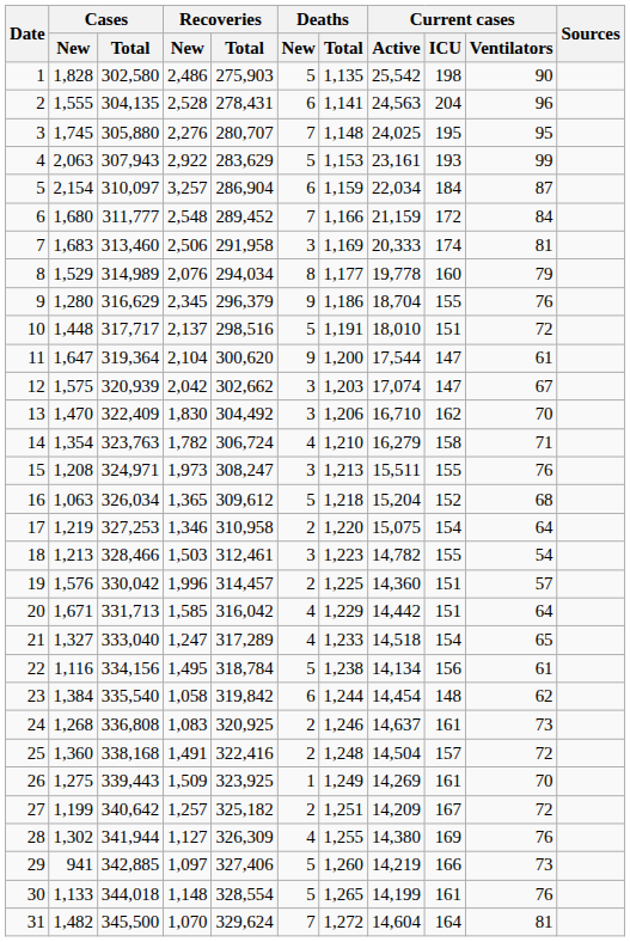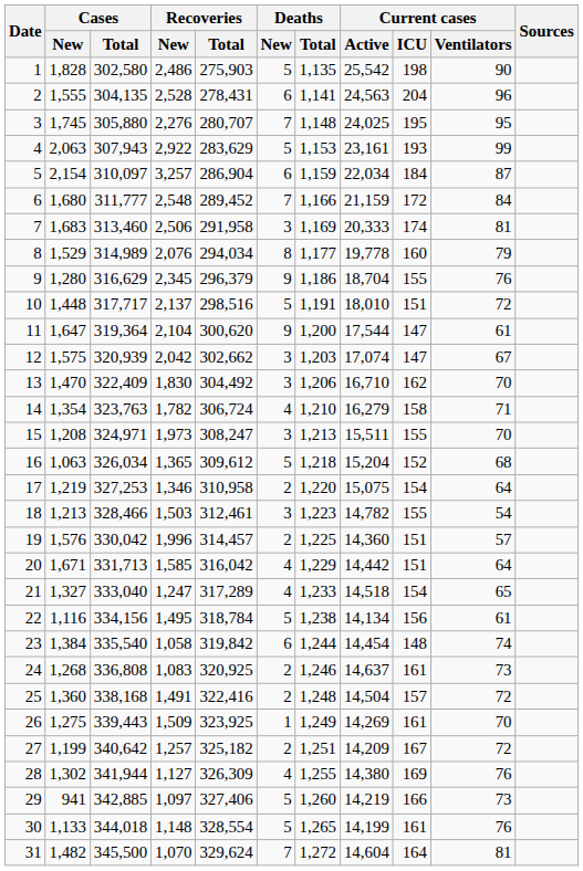 <table class="wikitable sortable mw-collapsible mw-collapsed sticky-header-multi sort-under" style="text-align:right;">
 <tr>
 <th rowspan=2>Date</th>
 <th colspan=2>Cases</th>
 <th colspan=2>Recoveries</th>
 <th colspan=2>Deaths</th>
 <th colspan=3>Current cases</th>
 <th rowspan=2 class="unsortable">Sources</th>
 </tr>
 <tr>
 <th>New</th>
 <th>Total</th>
 <th>New</th>
 <th>Total</th>
 <th>New</th>
 <th>Total</th>
 <th>Active</th>
 <th>ICU</th>
 <th>Ventilators</th>
 </tr>
 <tr>
 <td>1</td>
 <td>1,828</td>
 <td>302,580</td>
 <td>2,486</td>
 <td>275,903</td>
 <td>5</td>
 <td>1,135</td>
 <td>25,542</td>
 <td>198</td>
 <td>90</td>
 <td></td>
 </tr>
 <tr>
 <td>2</td>
 <td>1,555</td>
 <td>304,135</td>
 <td>2,528</td>
 <td>278,431</td>
 <td>6</td>
 <td>1,141</td>
 <td>24,563</td>
 <td>204</td>
 <td>96</td>
 <td></td>
 </tr>
 <tr>
 <td>3</td>
 <td>1,745</td>
 <td>305,880</td>
 <td>2,276</td>
 <td>280,707</td>
 <td>7</td>
 <td>1,148</td>
 <td>24,025</td>
 <td>195</td>
 <td>95</td>
 <td></td>
 </tr>
 <tr>
 <td>4</td>
 <td>2,063</td>
 <td>307,943</td>
 <td>2,922</td>
 <td>283,629</td>
 <td>5</td>
 <td>1,153</td>
 <td>23,161</td>
 <td>193</td>
 <td>99</td>
 <td></td>
 </tr>
 <tr>
 <td>5</td>
 <td>2,154</td>
 <td>310,097</td>
 <td>3,257</td>
 <td>286,904</td>
 <td>6</td>
 <td>1,159</td>
 <td>22,034</td>
 <td>184</td>
 <td>87</td>
 <td></td>
 </tr>
 <tr>
 <td>6</td>
 <td>1,680</td>
 <td>311,777</td>
 <td>2,548</td>
 <td>289,452</td>
 <td>7</td>
 <td>1,166</td>
 <td>21,159</td>
 <td>172</td>
 <td>84</td>
 <td></td>
 </tr>
 <tr>
 <td>7</td>
 <td>1,683</td>
 <td>313,460</td>
 <td>2,506</td>
 <td>291,958</td>
 <td>3</td>
 <td>1,169</td>
 <td>20,333</td>
 <td>174</td>
 <td>81</td>
 <td></td>
 </tr>
 <tr>
 <td>8</td>
 <td>1,529</td>
 <td>314,989</td>
 <td>2,076</td>
 <td>294,034</td>
 <td>8</td>
 <td>1,177</td>
 <td>19,778</td>
 <td>160</td>
 <td>79</td>
 <td></td>
 </tr>
 <tr>
 <td>9</td>
 <td>1,280</td>
 <td>316,629</td>
 <td>2,345</td>
 <td>296,379</td>
 <td>9</td>
 <td>1,186</td>
 <td>18,704</td>
 <td>155</td>
 <td>76</td>
 <td></td>
 </tr>
 <tr>
 <td>10</td>
 <td>1,448</td>
 <td>317,717</td>
 <td>2,137</td>
 <td>298,516</td>
 <td>5</td>
 <td>1,191</td>
 <td>18,010</td>
 <td>151</td>
 <td>72</td>
 <td></td>
 </tr>
 <tr>
 <td>11</td>
 <td>1,647</td>
 <td>319,364</td>
 <td>2,104</td>
 <td>300,620</td>
 <td>9</td>
 <td>1,200</td>
 <td>17,544</td>
 <td>147</td>
 <td>61</td>
 <td></td>
 </tr>
 <tr>
 <td>12</td>
 <td>1,575</td>
 <td>320,939</td>
 <td>2,042</td>
 <td>302,662</td>
 <td>3</td>
 <td>1,203</td>
 <td>17,074</td>
 <td>147</td>
 <td>67</td>
 <td></td>
 </tr>
 <tr>
 <td>13</td>
 <td>1,470</td>
 <td>322,409</td>
 <td>1,830</td>
 <td>304,492</td>
 <td>3</td>
 <td>1,206</td>
 <td>16,710</td>
 <td>162</td>
 <td>70</td>
 <td></td>
 </tr>
 <tr>
 <td>14</td>
 <td>1,354</td>
 <td>323,763</td>
 <td>1,782</td>
 <td>306,724</td>
 <td>4</td>
 <td>1,210</td>
 <td>16,279</td>
 <td>158</td>
 <td>71</td>
 <td></td>
 </tr>
 <tr>
 <td>15</td>
 <td>1,208</td>
 <td>324,971</td>
 <td>1,973</td>
 <td>308,247</td>
 <td>3</td>
 <td>1,213</td>
 <td>15,511</td>
 <td>155</td>
-<td>76</td>
+<td>70</td>
 <td></td>
 </tr>
 <tr>
 <td>16</td>
 <td>1,063</td>
 <td>326,034</td>
 <td>1,365</td>
 <td>309,612</td>
 <td>5</td>
 <td>1,218</td>
 <td>15,204</td>
 <td>152</td>
 <td>68</td>
 <td></td>
 </tr>
 <tr>
 <td>17</td>
 <td>1,219</td>
 <td>327,253</td>
 <td>1,346</td>
 <td>310,958</td>
 <td>2</td>
 <td>1,220</td>
 <td>15,075</td>
 <td>154</td>
 <td>64</td>
 <td></td>
 </tr>
 <tr>
 <td>18</td>
 <td>1,213</td>
 <td>328,466</td>
 <td>1,503</td>
 <td>312,461</td>
 <td>3</td>
 <td>1,223</td>
 <td>14,782</td>
 <td>155</td>
 <td>54</td>
 <td></td>
 </tr>
 <tr>
 <td>19</td>
 <td>1,576</td>
 <td>330,042</td>
 <td>1,996</td>
 <td>314,457</td>
 <td>2</td>
 <td>1,225</td>
 <td>14,360</td>
 <td>151</td>
 <td>57</td>
 <td></td>
 </tr>
 <tr>
 <td>20</td>
 <td>1,671</td>
 <td>331,713</td>
 <td>1,585</td>
 <td>316,042</td>
 <td>4</td>
 <td>1,229</td>
 <td>14,442</td>
 <td>151</td>
 <td>64</td>
 <td></td>
 </tr>
 <tr>
 <td>21</td>
 <td>1,327</td>
 <td>333,040</td>
 <td>1,247</td>
 <td>317,289</td>
 <td>4</td>
 <td>1,233</td>
 <td>14,518</td>
 <td>154</td>
 <td>65</td>
 <td></td>
 </tr>
 <tr>
 <td>22</td>
 <td>1,116</td>
 <td>334,156</td>
 <td>1,495</td>
 <td>318,784</td>
 <td>5</td>
 <td>1,238</td>
 <td>14,134</td>
 <td>156</td>
 <td>61</td>
 <td></td>
 </tr>
 <tr>
 <td>23</td>
 <td>1,384</td>
 <td>335,540</td>
 <td>1,058</td>
 <td>319,842</td>
 <td>6</td>
 <td>1,244</td>
 <td>14,454</td>
 <td>148</td>
-<td>62</td>
+<td>74</td>
 <td></td>
 </tr>
 <tr>
 <td>24</td>
 <td>1,268</td>
 <td>336,808</td>
 <td>1,083</td>
 <td>320,925</td>
 <td>2</td>
 <td>1,246</td>
 <td>14,637</td>
 <td>161</td>
 <td>73</td>
 <td></td>
 </tr>
 <tr>
 <td>25</td>
 <td>1,360</td>
 <td>338,168</td>
 <td>1,491</td>
 <td>322,416</td>
 <td>2</td>
 <td>1,248</td>
 <td>14,504</td>
 <td>157</td>
 <td>72</td>
 <td></td>
 </tr>
 <tr>
 <td>26</td>
 <td>1,275</td>
 <td>339,443</td>
 <td>1,509</td>
 <td>323,925</td>
 <td>1</td>
 <td>1,249</td>
 <td>14,269</td>
 <td>161</td>
 <td>70</td>
 <td></td>
 </tr>
 <tr>
 <td>27</td>
 <td>1,199</td>
 <td>340,642</td>
 <td>1,257</td>
 <td>325,182</td>
 <td>2</td>
 <td>1,251</td>
 <td>14,209</td>
 <td>167</td>
 <td>72</td>
 <td></td>
 </tr>
 <tr>
 <td>28</td>
 <td>1,302</td>
 <td>341,944</td>
 <td>1,127</td>
 <td>326,309</td>
 <td>4</td>
 <td>1,255</td>
 <td>14,380</td>
 <td>169</td>
 <td>76</td>
 <td></td>
 </tr>
 <tr>
 <td>29</td>
 <td>941</td>
 <td>342,885</td>
 <td>1,097</td>
 <td>327,406</td>
 <td>5</td>
 <td>1,260</td>
 <td>14,219</td>
 <td>166</td>
 <td>73</td>
 <td></td>
 </tr>
 <tr>
 <td>30</td>
 <td>1,133</td>
 <td>344,018</td>
 <td>1,148</td>
 <td>328,554</td>
 <td>5</td>
 <td>1,265</td>
 <td>14,199</td>
 <td>161</td>
 <td>76</td>
 <td></td>
 </tr>
 <tr>
 <td>31</td>
 <td>1,482</td>
 <td>345,500</td>
 <td>1,070</td>
 <td>329,624</td>
 <td>7</td>
 <td>1,272</td>
 <td>14,604</td>
 <td>164</td>
 <td>81</td>
 <td></td>
 </tr>
 </table>
